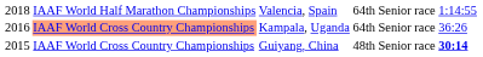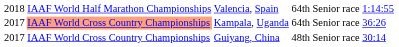 <table>
 <tr>
 <td>2018</td>
 <td><a href='#'>IAAF World Half Marathon Championships</a></td>
 <td><a href='#'>Valencia</a>, <a href='#'>Spain</a></td>
 <td>64th</td>
 <td>Senior race</td>
 <td><a href='#'>1:14:55</a></td>
 </tr>
 <tr>
-<td>2016</td>
+<td>2017</td>
 <td style="background: lightsalmon;"><a href='#'>IAAF World Cross Country Championships</a></td>
 <td><a href='#'>Kampala</a>, <a href='#'>Uganda</a></td>
 <td>64th</td>
 <td>Senior race</td>
 <td><a href='#'>36:26</a></td>
 </tr>
 <tr>
-<td>2015</td>
+<td>2017</td>
 <td><a href='#'>IAAF World Cross Country Championships</a></td>
 <td><a href='#'>Guiyang, China</a></td>
 <td>48th</td>
 <td>Senior race</td>
-<td><strong><a href='#'>30:14</a></strong></td>
+<td><a href='#'>30:14</a></td>
 </tr>
 </table>
